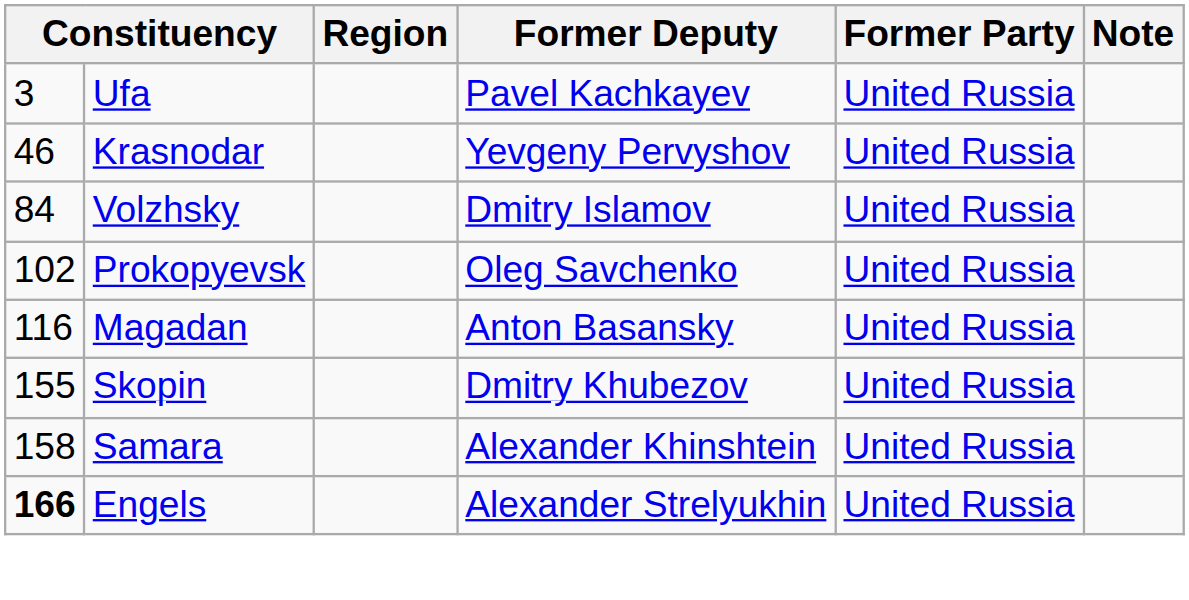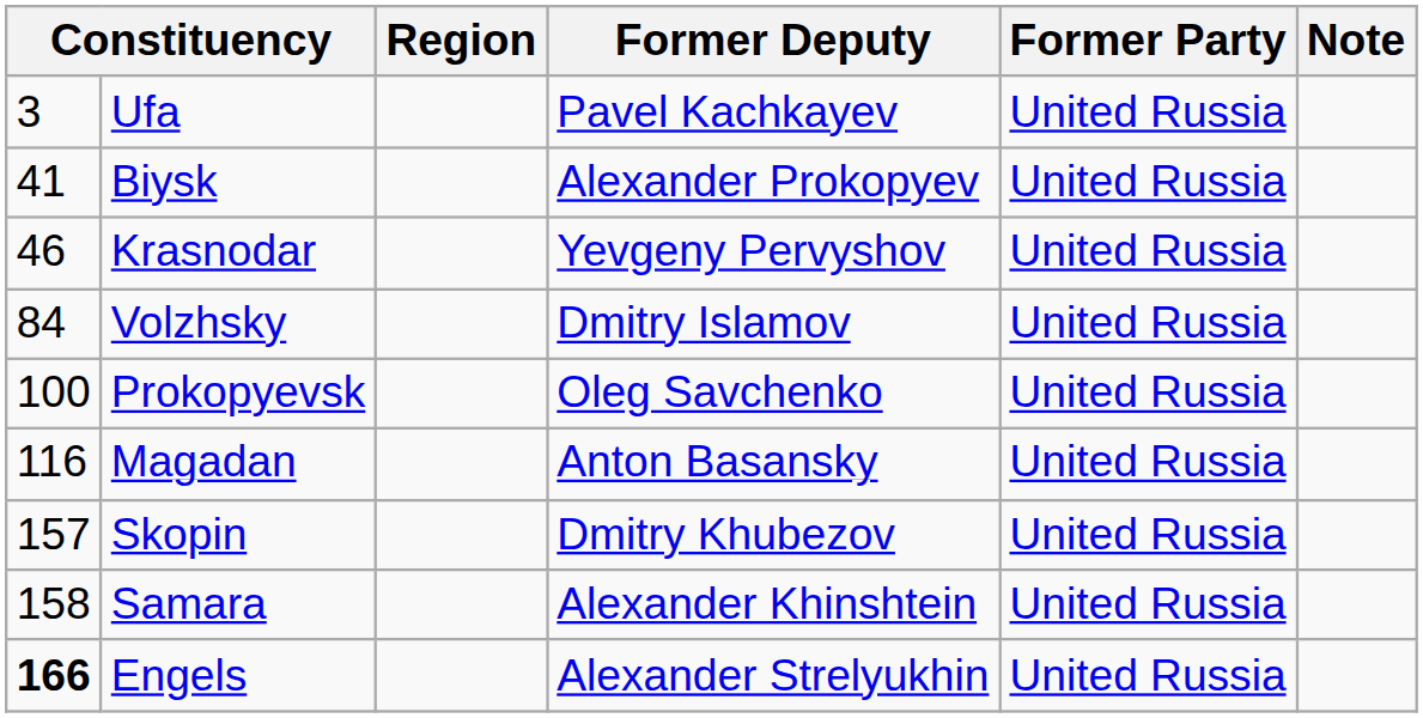 <table class="wikitable">
 <tr>
 <th colspan=2>Constituency</th>
 <th>Region</th>
 <th>Former Deputy</th>
 <th>Former Party</th>
 <th>Note</th>
 </tr>
 <tr>
 <td>3</td>
 <td><a href='#'>Ufa</a></td>
 <td></td>
 <td><a href='#'>Pavel Kachkayev</a></td>
+<td><a href='#'>United Russia</a></td>
+<td></td>
+</tr>
+<tr>
+<td>41</td>
+<td><a href='#'>Biysk</a></td>
+<td></td>
+<td><a href='#'>Alexander Prokopyev</a></td>
 <td><a href='#'>United Russia</a></td>
 <td></td>
 </tr>
 <tr>
 <td>46</td>
 <td><a href='#'>Krasnodar</a></td>
 <td></td>
 <td><a href='#'>Yevgeny Pervyshov</a></td>
 <td><a href='#'>United Russia</a></td>
 <td></td>
 </tr>
 <tr>
 <td>84</td>
 <td><a href='#'>Volzhsky</a></td>
 <td></td>
 <td><a href='#'>Dmitry Islamov</a></td>
 <td><a href='#'>United Russia</a></td>
 <td></td>
 </tr>
 <tr>
-<td>102</td>
+<td>100</td>
 <td><a href='#'>Prokopyevsk</a></td>
 <td></td>
 <td><a href='#'>Oleg Savchenko</a></td>
 <td><a href='#'>United Russia</a></td>
 <td></td>
 </tr>
 <tr>
 <td>116</td>
 <td><a href='#'>Magadan</a></td>
 <td></td>
 <td><a href='#'>Anton Basansky</a></td>
 <td><a href='#'>United Russia</a></td>
 <td></td>
 </tr>
 <tr>
-<td>155</td>
+<td>157</td>
 <td><a href='#'>Skopin</a></td>
 <td></td>
 <td><a href='#'>Dmitry Khubezov</a></td>
 <td><a href='#'>United Russia</a></td>
 <td></td>
 </tr>
 <tr>
 <td>158</td>
 <td><a href='#'>Samara</a></td>
 <td></td>
 <td><a href='#'>Alexander Khinshtein</a></td>
 <td><a href='#'>United Russia</a></td>
 <td></td>
 </tr>
 <tr>
 <td><strong>166</strong></td>
 <td><a href='#'>Engels</a></td>
 <td></td>
 <td><a href='#'>Alexander Strelyukhin</a></td>
 <td><a href='#'>United Russia</a></td>
 <td></td>
 </tr>
 </table>
